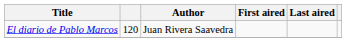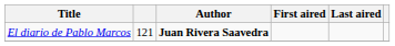 <table class="wikitable sortable">
 <tr>
 <th>Title</th>
 <th></th>
 <th>Author</th>
 <th>First aired</th>
 <th>Last aired</th>
 <th></th>
 </tr>
 <tr>
 <td><em><a href='#'>El diario de Pablo Marcos</a></em></td>
-<td>120</td>
-<td>Juan Rivera Saavedra</td>
+<td>121</td>
+<td><strong>Juan Rivera Saavedra</strong></td>
 <td></td>
 <td></td>
 <td></td>
 </tr>
 <tr>
 </tr>
 </table>
